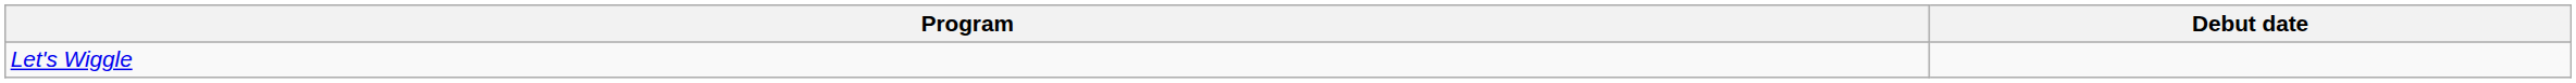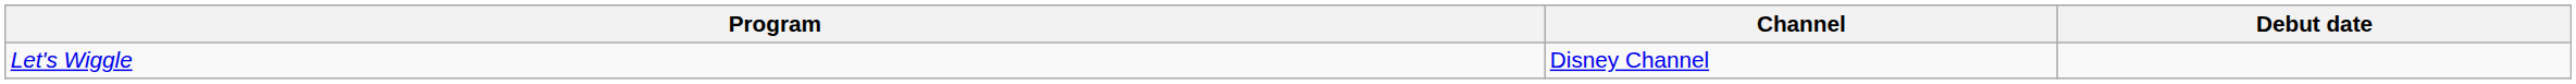 <table class="wikitable sortable" width="100%" style="font-size:87%;">
 <tr bgcolor="#efefef">
 <th width=60%>Program</th>
+<th width=20%>Channel</th>
 <th width=20%>Debut date</th>
 </tr>
 <tr>
 <td><em><a href='#'>Let's Wiggle</a></em></td>
+<td><a href='#'>Disney Channel</a></td>
 <td></td>
 </tr>
 </table>
